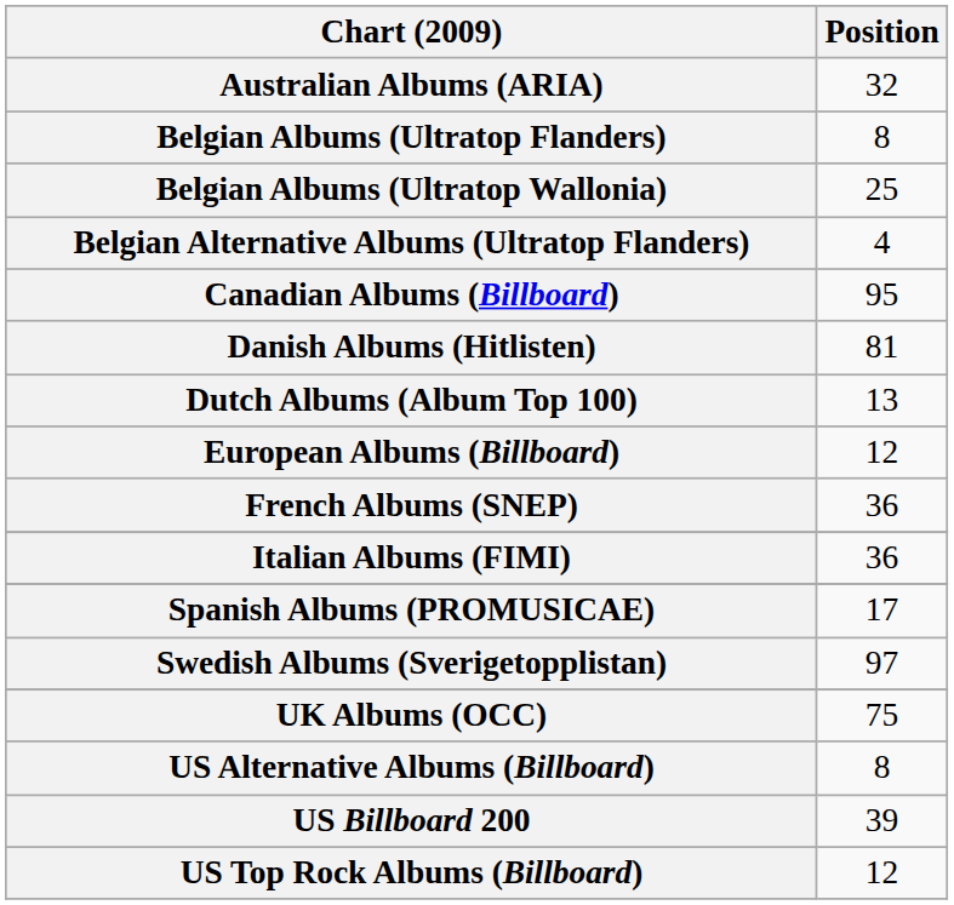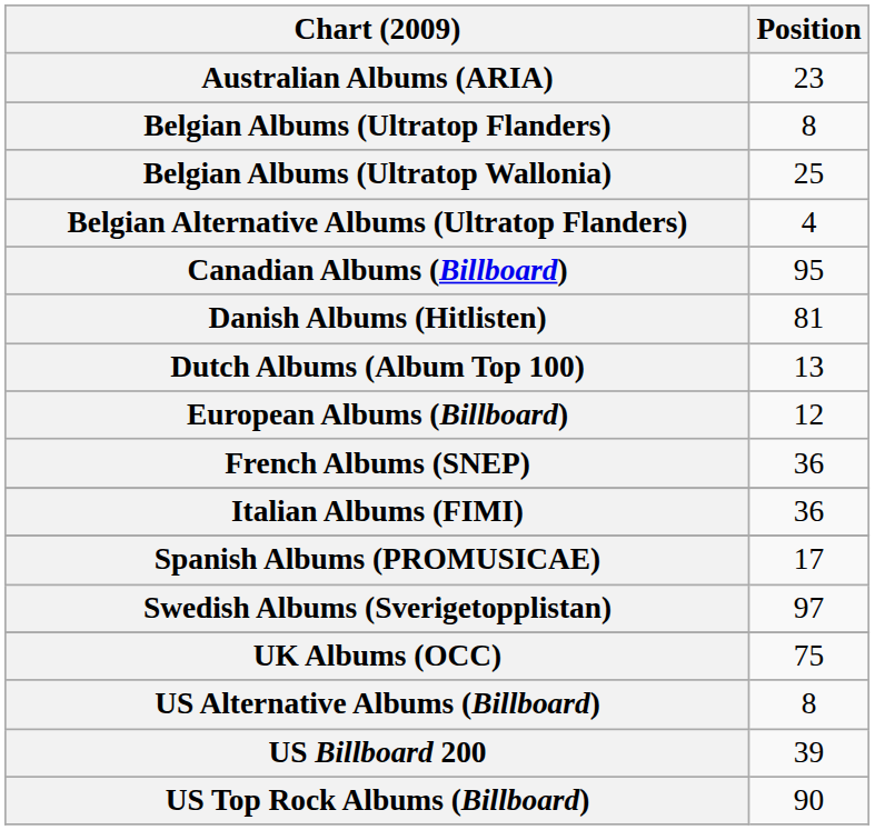 <table class="wikitable sortable plainrowheaders" style="text-align:center">
 <tr>
 <th scope="col" style="width:24em;">Chart (2009)</th>
 <th scope="col">Position</th>
 </tr>
 <tr>
 <th scope="row">Australian Albums (ARIA)</th>
-<td>32</td>
+<td>23</td>
 </tr>
 <tr>
 <th scope="row">Belgian Albums (Ultratop Flanders)</th>
 <td>8</td>
 </tr>
 <tr>
 <th scope="row">Belgian Albums (Ultratop Wallonia)</th>
 <td>25</td>
 </tr>
 <tr>
 <th scope="row">Belgian Alternative Albums (Ultratop Flanders)</th>
 <td>4</td>
 </tr>
 <tr>
 <th scope="row">Canadian Albums (<em><a href='#'>Billboard</a></em>)</th>
 <td>95</td>
 </tr>
 <tr>
 <th scope="row">Danish Albums (Hitlisten)</th>
 <td>81</td>
 </tr>
 <tr>
 <th scope="row">Dutch Albums (Album Top 100)</th>
 <td>13</td>
 </tr>
 <tr>
 <th scope="row">European Albums (<em>Billboard</em>)</th>
 <td>12</td>
 </tr>
 <tr>
 <th scope="row">French Albums (SNEP)</th>
 <td>36</td>
 </tr>
 <tr>
 </tr>
 <tr>
 <th scope="row">Italian Albums (FIMI)</th>
 <td>36</td>
 </tr>
 <tr>
 </tr>
 <tr>
 <th scope="row">Spanish Albums (PROMUSICAE)</th>
 <td>17</td>
 </tr>
 <tr>
 <th scope="row">Swedish Albums (Sverigetopplistan)</th>
 <td>97</td>
 </tr>
 <tr>
 </tr>
 <tr>
 <th scope="row">UK Albums (OCC)</th>
 <td>75</td>
 </tr>
 <tr>
 <th scope="row">US Alternative Albums (<em>Billboard</em>)</th>
 <td>8</td>
 </tr>
 <tr>
 <th scope="row">US <em>Billboard</em> 200</th>
 <td>39</td>
 </tr>
 <tr>
 <th scope="row">US Top Rock Albums (<em>Billboard</em>)</th>
-<td>12</td>
+<td>90</td>
 </tr>
 </table>
